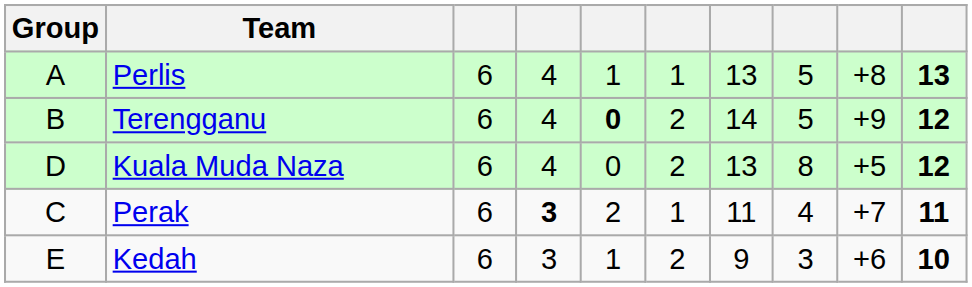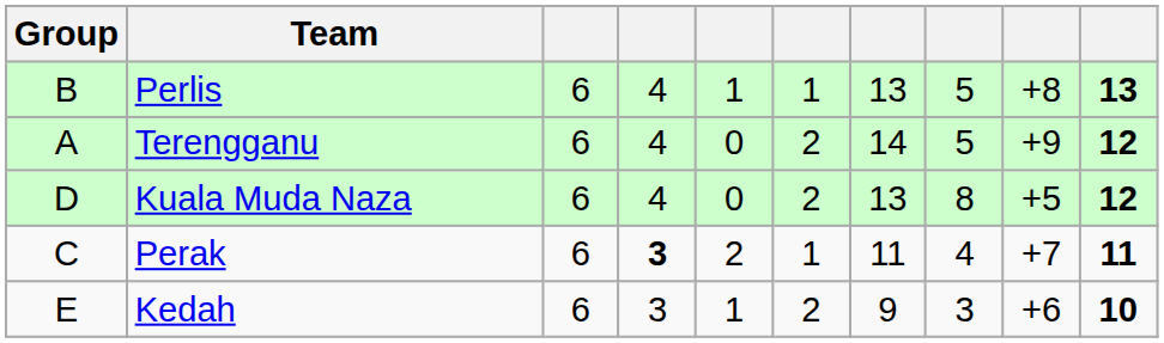 <table class="wikitable" style="text-align: center; font-size: 90%;">
 <tr>
 <th width="25">Group</th>
 <th width="165">Team</th>
 <th width="25"></th>
 <th width="25"></th>
 <th width="25"></th>
 <th width="25"></th>
 <th width="25"></th>
 <th width="25"></th>
 <th width="25"></th>
 <th width="25"></th>
 </tr>
 <tr style="background: #ccffcc;">
-<td>A</td>
+<td>B</td>
 <td align=left><a href='#'>Perlis</a></td>
 <td>6</td>
 <td>4</td>
 <td>1</td>
 <td>1</td>
 <td>13</td>
 <td>5</td>
 <td>+8</td>
 <td><strong>13</strong></td>
 </tr>
 <tr style="background: #ccffcc;">
-<td>B</td>
+<td>A</td>
 <td align=left><a href='#'>Terengganu</a></td>
 <td>6</td>
 <td>4</td>
-<td><strong>0</strong></td>
+<td>0</td>
 <td>2</td>
 <td>14</td>
 <td>5</td>
 <td>+9</td>
 <td><strong>12</strong></td>
 </tr>
 <tr style="background: #ccffcc;">
 <td>D</td>
 <td align=left><a href='#'>Kuala Muda Naza</a></td>
 <td>6</td>
 <td>4</td>
 <td>0</td>
 <td>2</td>
 <td>13</td>
 <td>8</td>
 <td>+5</td>
 <td><strong>12</strong></td>
 </tr>
 <tr>
 <td>C</td>
 <td align=left><a href='#'>Perak</a></td>
 <td>6</td>
 <td><strong>3</strong></td>
 <td>2</td>
 <td>1</td>
 <td>11</td>
 <td>4</td>
 <td>+7</td>
 <td><strong>11</strong></td>
 </tr>
 <tr>
 <td>E</td>
 <td align=left><a href='#'>Kedah</a></td>
 <td>6</td>
 <td>3</td>
 <td>1</td>
 <td>2</td>
 <td>9</td>
 <td>3</td>
 <td>+6</td>
 <td><strong>10</strong></td>
 </tr>
 </table>
